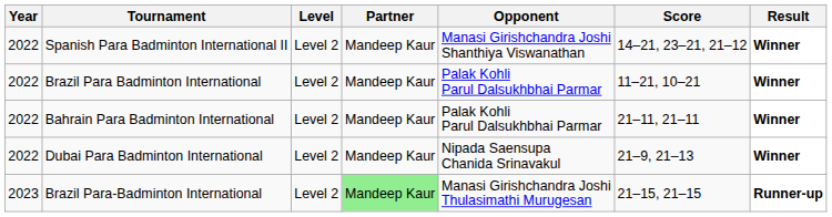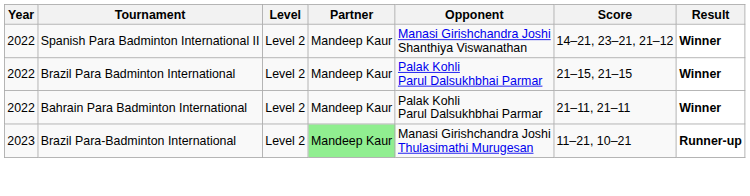 <table class="sortable wikitable" style="font-size: 90%;">
 <tr>
 <th>Year</th>
 <th>Tournament</th>
 <th>Level</th>
 <th>Partner</th>
 <th>Opponent</th>
 <th>Score</th>
 <th>Result</th>
 </tr>
 <tr>
 <td align="center">2022</td>
 <td align="left">Spanish Para Badminton International II</td>
 <td align="left">Level 2</td>
 <td align="left"> Mandeep Kaur</td>
 <td align="left"> <a href='#'>Manasi Girishchandra Joshi</a> <br>  Shanthiya Viswanathan</td>
 <td align="left">14–21, 23–21, 21–12</td>
 <td style="text-align:left; background:white"> <strong>Winner</strong></td>
 </tr>
 <tr>
 <td align="center">2022</td>
 <td align="left">Brazil Para Badminton International</td>
 <td align="left">Level 2</td>
 <td align="left"> Mandeep Kaur</td>
 <td align="left"> <a href='#'>Palak Kohli</a> <br>  <a href='#'>Parul Dalsukhbhai Parmar</a></td>
-<td align="left">11–21, 10–21</td>
+<td align="left">21–15, 21–15</td>
 <td style="text-align:left; background:white"> <strong>Winner</strong></td>
 </tr>
 <tr>
 <td align="center">2022</td>
 <td align="left">Bahrain Para Badminton International</td>
 <td align="left">Level 2</td>
 <td align="left"> Mandeep Kaur</td>
 <td align="left"> Palak Kohli<br> Parul Dalsukhbhai Parmar</td>
 <td align="left">21–11, 21–11</td>
 <td style="text-align:left; background:white"> <strong>Winner</strong></td>
 </tr>
 <tr>
-<td align="center">2022</td>
-<td align="left">Dubai Para Badminton International</td>
-<td align="left">Level 2</td>
-<td align="left"> Mandeep Kaur</td>
-<td align="left"> Nipada Saensupa<br> Chanida Srinavakul</td>
-<td align="left">21–9, 21–13</td>
-<td style="text-align:left; background:white"> <strong>Winner</strong></td>
-</tr>
-<tr>
 <td align="center">2023</td>
 <td align="left">Brazil Para-Badminton International</td>
 <td align="left">Level 2</td>
 <td align="left" style="background: lightgreen;"> Mandeep Kaur</td>
 <td align="left"> Manasi Girishchandra Joshi<br> <a href='#'>Thulasimathi Murugesan</a></td>
-<td align="left">21–15, 21–15</td>
+<td align="left">11–21, 10–21</td>
 <td style="text-align:left; background:white"> <strong>Runner-up</strong></td>
 </tr>
 </table>
